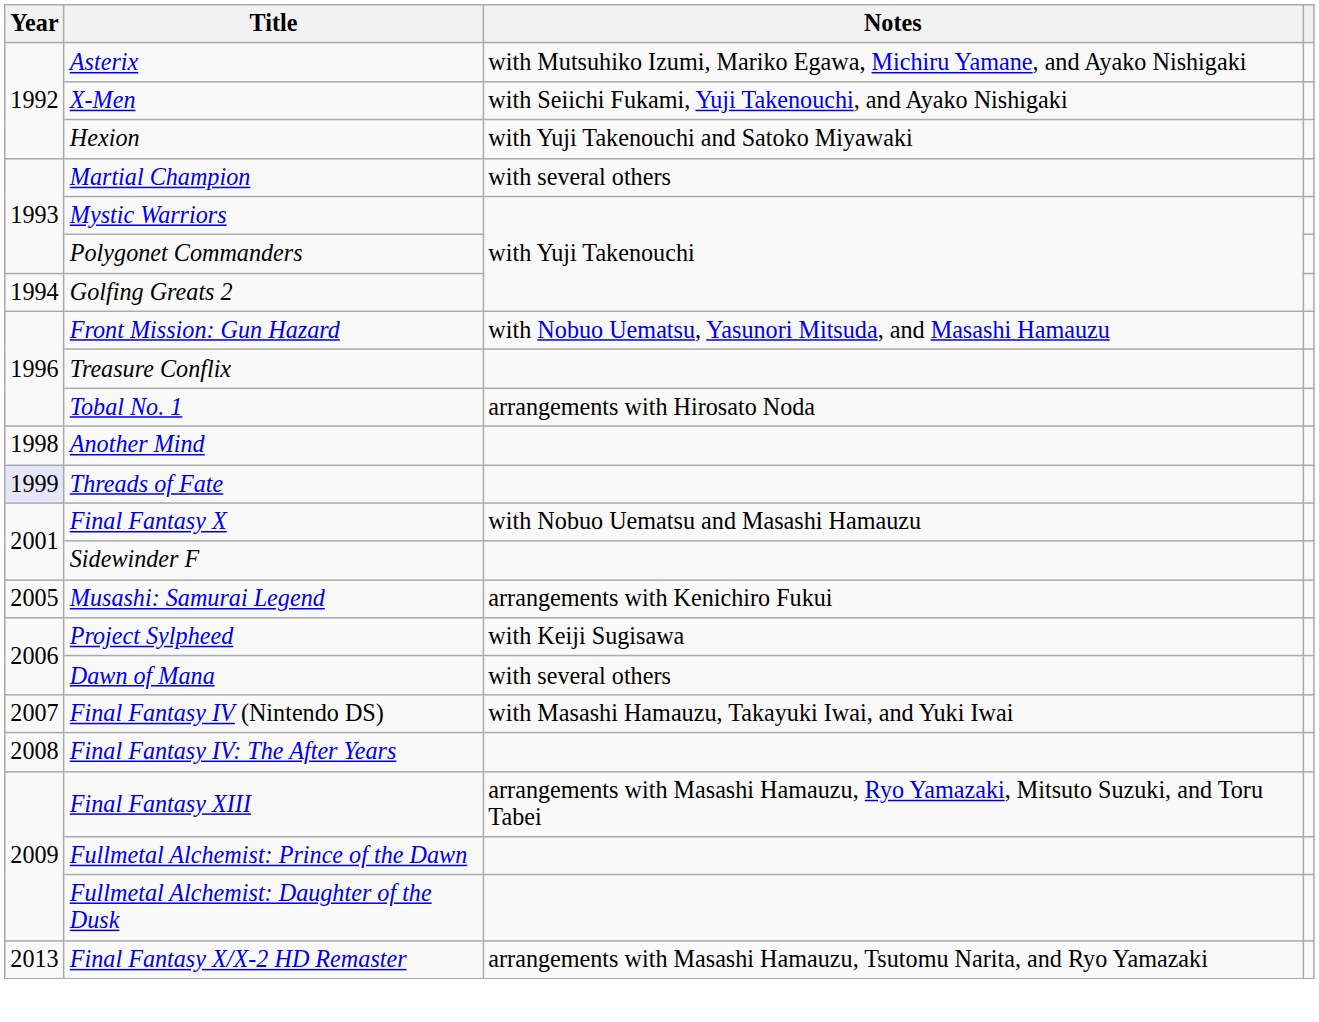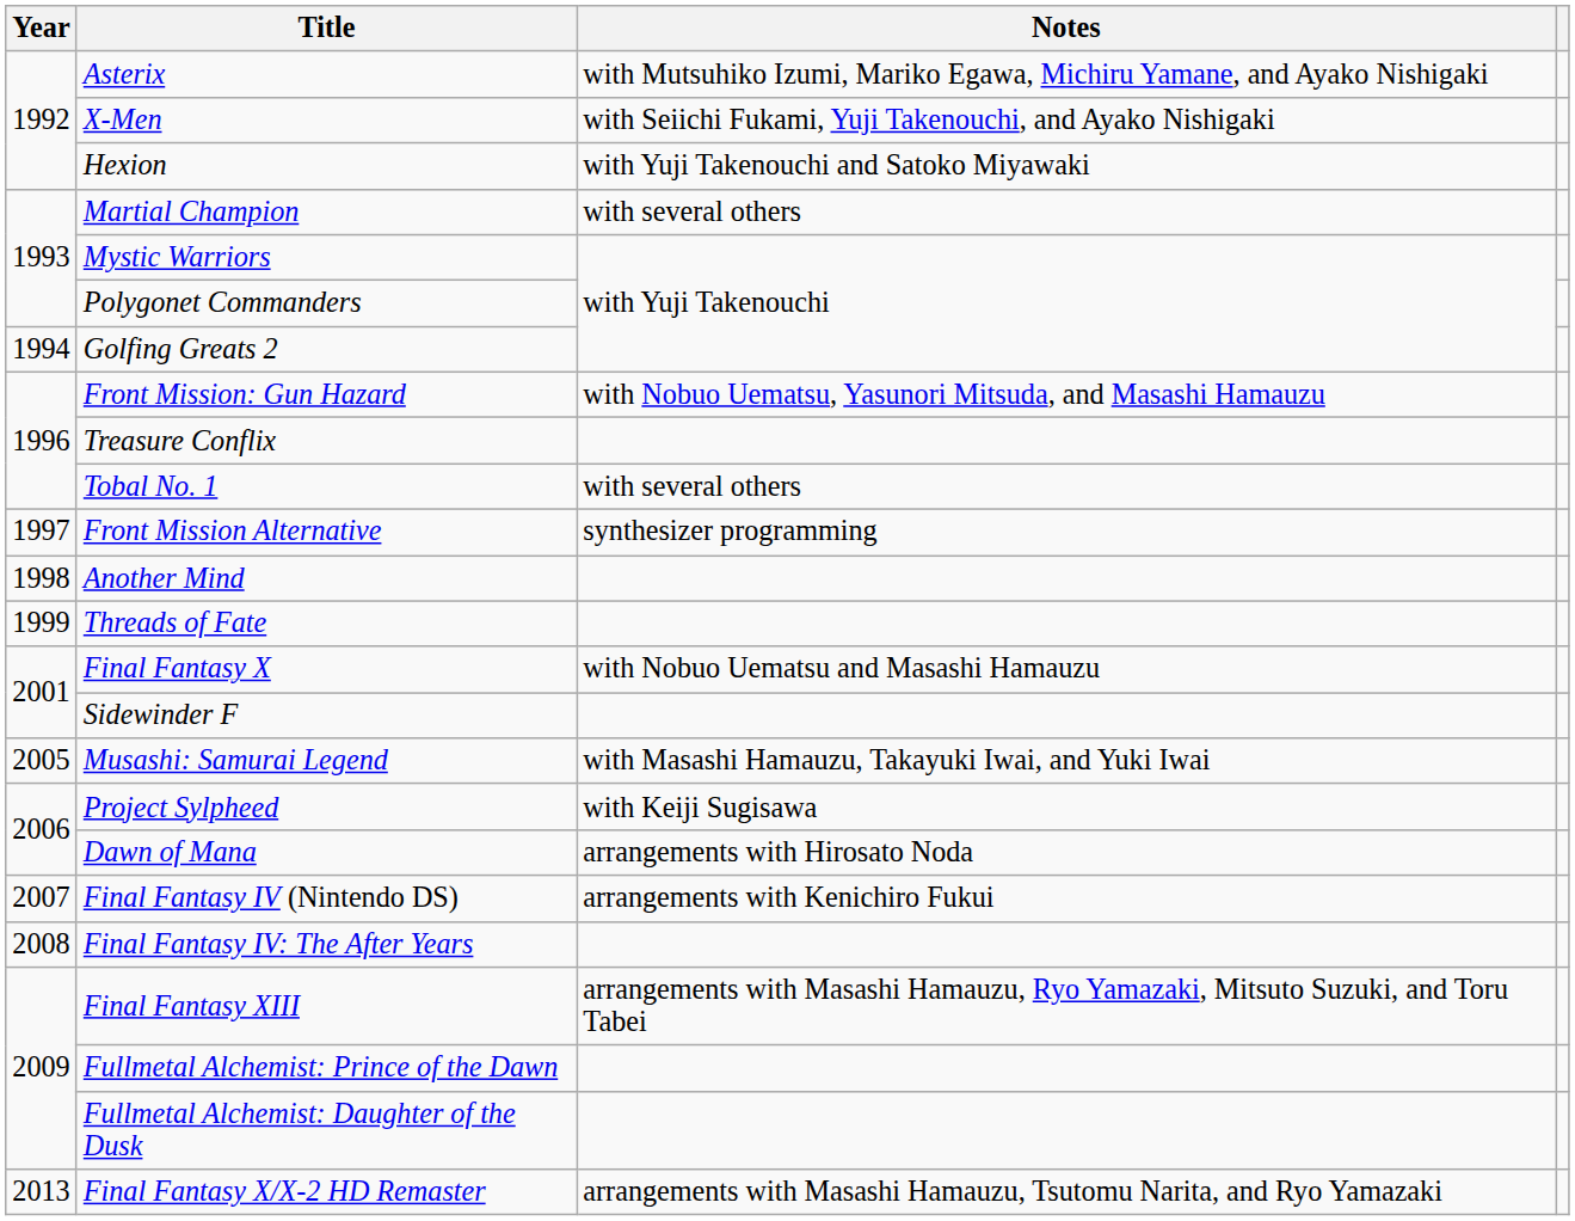 <table class="wikitable sortable" width="auto">
 <tr>
 <th scope="col">Year</th>
 <th scope="col">Title</th>
 <th scope="col">Notes</th>
 <th scope="col"></th>
 </tr>
 <tr>
 <td rowspan="3">1992</td>
 <td><em><a href='#'>Asterix</a></em></td>
 <td>with Mutsuhiko Izumi, Mariko Egawa, <a href='#'>Michiru Yamane</a>, and Ayako Nishigaki</td>
 <td></td>
 </tr>
 <tr>
 <td><em><a href='#'>X-Men</a></em></td>
 <td>with Seiichi Fukami, <a href='#'>Yuji Takenouchi</a>, and Ayako Nishigaki</td>
 <td></td>
 </tr>
 <tr>
 <td><em>Hexion</em></td>
 <td>with Yuji Takenouchi and Satoko Miyawaki</td>
 <td></td>
 </tr>
 <tr>
 <td rowspan="3">1993</td>
 <td><em><a href='#'>Martial Champion</a></em></td>
 <td>with several others</td>
 <td></td>
 </tr>
 <tr>
 <td><em><a href='#'>Mystic Warriors</a></em></td>
 <td rowspan="3">with Yuji Takenouchi</td>
 <td></td>
 </tr>
 <tr>
 <td><em>Polygonet Commanders</em></td>
 <td></td>
 </tr>
 <tr>
 <td>1994</td>
 <td><em>Golfing Greats 2</em></td>
 <td></td>
 </tr>
 <tr>
 <td rowspan="3">1996</td>
 <td><em><a href='#'>Front Mission: Gun Hazard</a></em></td>
 <td>with <a href='#'>Nobuo Uematsu</a>, <a href='#'>Yasunori Mitsuda</a>, and <a href='#'>Masashi Hamauzu</a></td>
 <td></td>
 </tr>
 <tr>
 <td><em>Treasure Conflix</em></td>
 <td></td>
 <td></td>
 </tr>
 <tr>
 <td><em><a href='#'>Tobal No. 1</a></em></td>
-<td>arrangements with Hirosato Noda</td>
+<td>with several others</td>
+<td></td>
+</tr>
+<tr>
+<td>1997</td>
+<td><em><a href='#'>Front Mission Alternative</a></em></td>
+<td>synthesizer programming</td>
 <td></td>
 </tr>
 <tr>
 <td>1998</td>
 <td><em><a href='#'>Another Mind</a></em></td>
 <td></td>
 <td></td>
 </tr>
 <tr>
-<td style="background: lavender;">1999</td>
+<td>1999</td>
 <td><em><a href='#'>Threads of Fate</a></em></td>
 <td></td>
 <td></td>
 </tr>
 <tr>
 <td rowspan="2">2001</td>
 <td><em><a href='#'>Final Fantasy X</a></em></td>
 <td>with Nobuo Uematsu and Masashi Hamauzu</td>
 <td></td>
 </tr>
 <tr>
 <td><em>Sidewinder F</em></td>
 <td></td>
 <td></td>
 </tr>
 <tr>
 <td>2005</td>
 <td><em><a href='#'>Musashi: Samurai Legend</a></em></td>
-<td>arrangements with Kenichiro Fukui</td>
+<td>with Masashi Hamauzu, Takayuki Iwai, and Yuki Iwai</td>
 <td></td>
 </tr>
 <tr>
 <td rowspan="2">2006</td>
 <td><em><a href='#'>Project Sylpheed</a></em></td>
 <td>with Keiji Sugisawa</td>
 <td></td>
 </tr>
 <tr>
 <td><em><a href='#'>Dawn of Mana</a></em></td>
-<td>with several others</td>
+<td>arrangements with Hirosato Noda</td>
 <td></td>
 </tr>
 <tr>
 <td>2007</td>
 <td><em><a href='#'>Final Fantasy IV</a></em> (Nintendo DS)</td>
-<td>with Masashi Hamauzu, Takayuki Iwai, and Yuki Iwai</td>
+<td>arrangements with Kenichiro Fukui</td>
 <td></td>
 </tr>
 <tr>
 <td>2008</td>
 <td><em><a href='#'>Final Fantasy IV: The After Years</a></em></td>
 <td></td>
 <td></td>
 </tr>
 <tr>
 <td rowspan="3">2009</td>
 <td><em><a href='#'>Final Fantasy XIII</a></em></td>
 <td>arrangements with Masashi Hamauzu, <a href='#'>Ryo Yamazaki</a>, Mitsuto Suzuki, and Toru Tabei</td>
 <td></td>
 </tr>
 <tr>
 <td><em><a href='#'>Fullmetal Alchemist: Prince of the Dawn</a></em></td>
 <td></td>
 <td></td>
 </tr>
 <tr>
 <td><em><a href='#'>Fullmetal Alchemist: Daughter of the Dusk</a></em></td>
 <td></td>
 <td></td>
 </tr>
 <tr>
 <td>2013</td>
 <td><em><a href='#'>Final Fantasy X/X-2 HD Remaster</a></em></td>
 <td>arrangements with Masashi Hamauzu, Tsutomu Narita, and Ryo Yamazaki</td>
 <td></td>
 </tr>
 </table>
